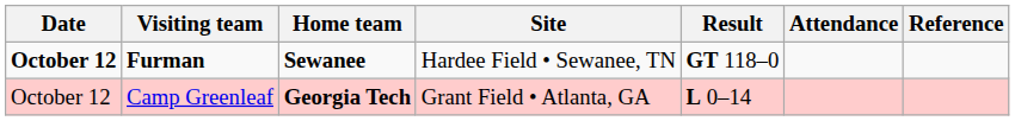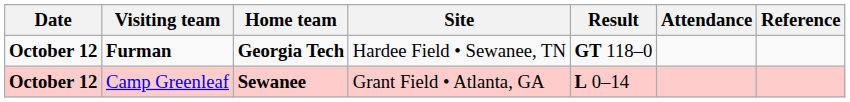 <table class="wikitable" style="font-size:95%;">
 <tr>
 <th>Date</th>
 <th>Visiting team</th>
 <th>Home team</th>
 <th>Site</th>
 <th>Result</th>
 <th>Attendance</th>
 <th class="unsortable">Reference</th>
 </tr>
 <tr bgcolor=>
 <td><strong>October 12</strong></td>
 <td><strong>Furman</strong></td>
-<td><strong>Sewanee</strong></td>
+<td><strong>Georgia Tech</strong></td>
 <td>Hardee Field • Sewanee, TN</td>
 <td><strong>GT</strong> 118–0</td>
 <td></td>
 <td></td>
 </tr>
 <tr bgcolor=ffcccc>
-<td>October 12</td>
+<td><strong>October 12</strong></td>
 <td><a href='#'>Camp Greenleaf</a></td>
-<td><strong>Georgia Tech</strong></td>
+<td><strong>Sewanee</strong></td>
 <td>Grant Field • Atlanta, GA</td>
 <td><strong>L</strong> 0–14</td>
 <td></td>
 <td></td>
 </tr>
 </table>
